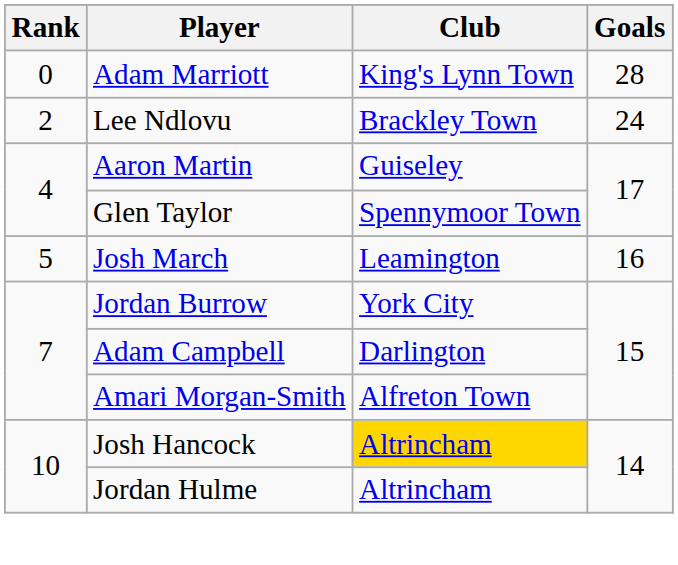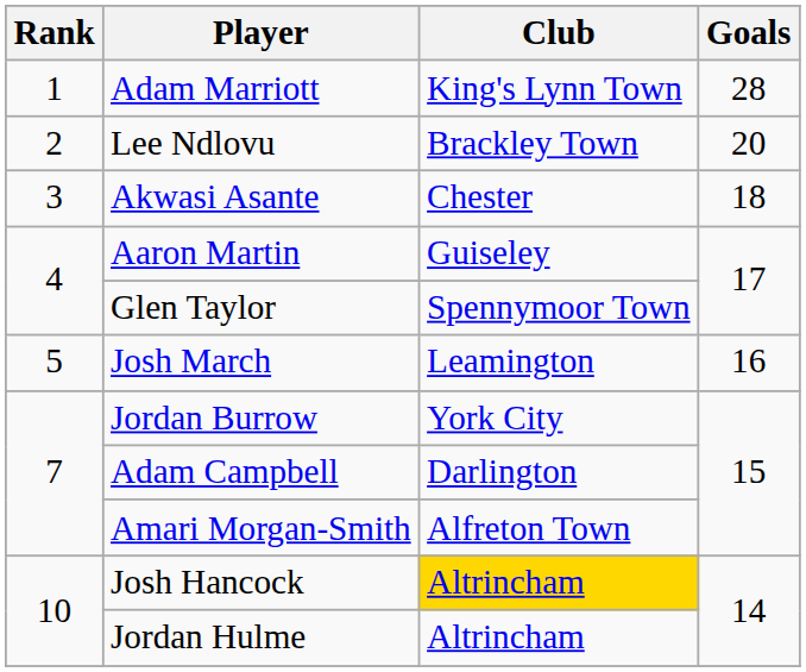 <table class=wikitable style="text-align:center">
 <tr>
 <th>Rank</th>
 <th>Player</th>
 <th>Club</th>
 <th>Goals</th>
 </tr>
 <tr>
-<td rowspan=1>0</td>
+<td rowspan=1>1</td>
 <td align="left"><a href='#'>Adam Marriott</a></td>
 <td align="left"><a href='#'>King's Lynn Town</a></td>
 <td rowspan=1>28</td>
 </tr>
 <tr>
 <td>2</td>
 <td align=left>Lee Ndlovu</td>
 <td align=left><a href='#'>Brackley Town</a></td>
-<td>24</td>
+<td>20</td>
+</tr>
+<tr>
+<td>3</td>
+<td align=left><a href='#'>Akwasi Asante</a></td>
+<td align=left><a href='#'>Chester</a></td>
+<td>18</td>
 </tr>
 <tr>
 <td rowspan="2">4</td>
 <td align=left><a href='#'>Aaron Martin</a></td>
 <td align=left><a href='#'>Guiseley</a></td>
 <td rowspan="2">17</td>
 </tr>
 <tr>
 <td align=left>Glen Taylor</td>
 <td align=left><a href='#'>Spennymoor Town</a></td>
 </tr>
 <tr>
 <td>5</td>
 <td align=left><a href='#'>Josh March</a></td>
 <td align=left><a href='#'>Leamington</a></td>
 <td>16</td>
 </tr>
 <tr>
 <td rowspan="3">7</td>
 <td align=left><a href='#'>Jordan Burrow</a></td>
 <td align=left><a href='#'>York City</a></td>
 <td rowspan="3">15</td>
 </tr>
 <tr>
 <td align=left><a href='#'>Adam Campbell</a></td>
 <td align=left><a href='#'>Darlington</a></td>
 </tr>
 <tr>
 <td align=left><a href='#'>Amari Morgan-Smith</a></td>
 <td align=left><a href='#'>Alfreton Town</a></td>
 </tr>
 <tr>
 <td rowspan="2">10</td>
 <td align=left>Josh Hancock</td>
 <td align=left style="background: gold;"><a href='#'>Altrincham</a></td>
 <td rowspan="2">14</td>
 </tr>
 <tr>
 <td align=left>Jordan Hulme</td>
 <td align=left><a href='#'>Altrincham</a></td>
 </tr>
 </table>
